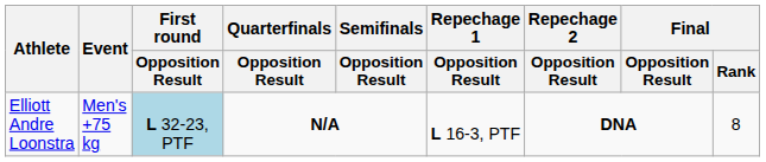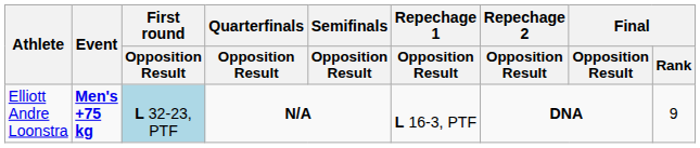 <table class="wikitable" style="font-size:90%;">
 <tr>
 <th rowspan="2">Athlete</th>
 <th rowspan="2">Event</th>
 <th>First round</th>
 <th>Quarterfinals</th>
 <th>Semifinals</th>
 <th>Repechage 1</th>
 <th>Repechage 2</th>
 <th colspan="2">Final</th>
 </tr>
 <tr style="font-size:95%">
 <th>Opposition<br>Result</th>
 <th>Opposition<br>Result</th>
 <th>Opposition<br>Result</th>
 <th>Opposition<br>Result</th>
 <th>Opposition<br>Result</th>
 <th>Opposition<br>Result</th>
 <th>Rank</th>
 </tr>
 <tr align="center">
 <td align="left"><a href='#'>Elliott Andre Loonstra</a></td>
-<td align="left"><a href='#'>Men's +75 kg</a></td>
+<td align="left"><strong><a href='#'>Men's +75 kg</a></strong></td>
 <td style="background: lightblue;"><br><strong>L</strong> 32-23, PTF</td>
 <td colspan="2"><strong>N/A</strong></td>
 <td><br><strong>L</strong> 16-3, PTF</td>
 <td colspan="2"><strong>DNA</strong></td>
-<td>8</td>
+<td>9</td>
 </tr>
 </table>
